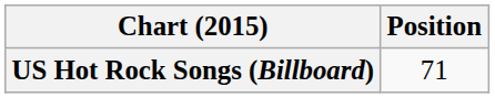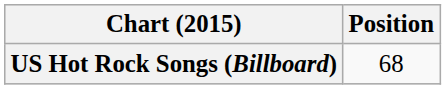 <table class="wikitable plainrowheaders" style="text-align:center">
 <tr>
 <th scope="col">Chart (2015)</th>
 <th scope="col">Position</th>
 </tr>
 <tr>
 <th scope="row">US Hot Rock Songs (<em>Billboard</em>)</th>
-<td>71</td>
+<td>68</td>
 </tr>
 </table>
